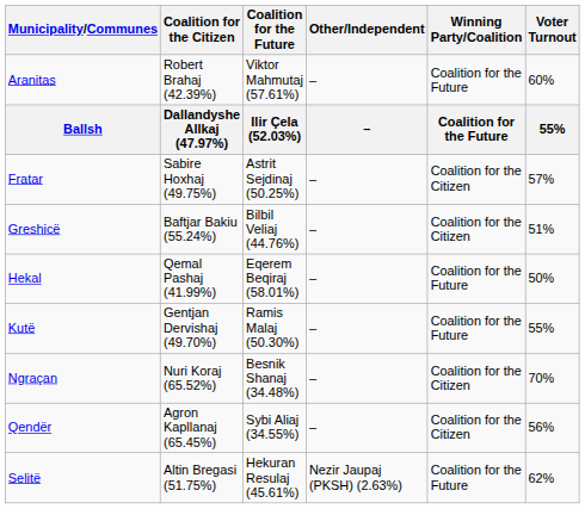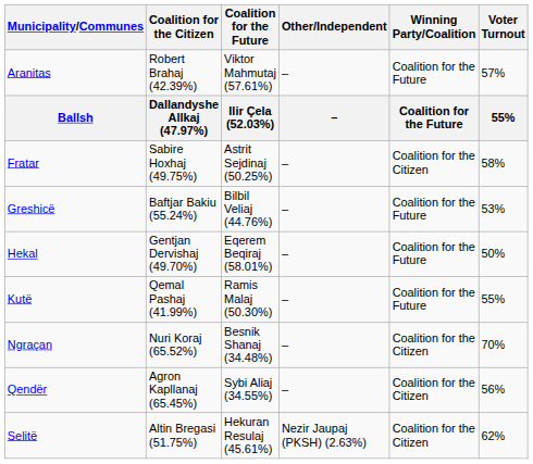 <table class="wikitable">
 <tr>
 <th><a href='#'>Municipality</a>/<a href='#'>Communes</a></th>
 <th>Coalition for the Citizen</th>
 <th>Coalition for the Future</th>
 <th>Other/Independent</th>
 <th>Winning Party/Coalition</th>
 <th>Voter Turnout</th>
 </tr>
 <tr>
 <td><a href='#'>Aranitas</a></td>
 <td>Robert Brahaj (42.39%)</td>
 <td>Viktor Mahmutaj (57.61%)</td>
 <td>–</td>
 <td>Coalition for the Future</td>
-<td>60%</td>
+<td>57%</td>
 </tr>
 <tr>
 <th><a href='#'>Ballsh</a></th>
 <th>Dallandyshe Allkaj (47.97%)</th>
 <th>Ilir Çela (52.03%)</th>
 <th>–</th>
 <th>Coalition for the Future</th>
 <th>55%</th>
 </tr>
 <tr>
 <td><a href='#'>Fratar</a></td>
 <td>Sabire Hoxhaj (49.75%)</td>
 <td>Astrit Sejdinaj (50.25%)</td>
 <td>–</td>
 <td>Coalition for the Citizen</td>
-<td>57%</td>
+<td>58%</td>
 </tr>
 <tr>
 <td><a href='#'>Greshicë</a></td>
 <td>Baftjar Bakiu (55.24%)</td>
 <td>Bilbil Veliaj (44.76%)</td>
 <td>–</td>
-<td>Coalition for the Citizen</td>
-<td>51%</td>
+<td>Coalition for the Future</td>
+<td>53%</td>
 </tr>
 <tr>
 <td><a href='#'>Hekal</a></td>
-<td>Qemal Pashaj (41.99%)</td>
+<td>Gentjan Dervishaj (49.70%)</td>
 <td>Eqerem Beqiraj (58.01%)</td>
 <td>–</td>
 <td>Coalition for the Future</td>
 <td>50%</td>
 </tr>
 <tr>
 <td><a href='#'>Kutë</a></td>
-<td>Gentjan Dervishaj (49.70%)</td>
+<td>Qemal Pashaj (41.99%)</td>
 <td>Ramis Malaj (50.30%)</td>
 <td>–</td>
 <td>Coalition for the Future</td>
 <td>55%</td>
 </tr>
 <tr>
 <td><a href='#'>Ngraçan</a></td>
 <td>Nuri Koraj (65.52%)</td>
 <td>Besnik Shanaj (34.48%)</td>
 <td>–</td>
 <td>Coalition for the Citizen</td>
 <td>70%</td>
 </tr>
 <tr>
 <td><a href='#'>Qendër</a></td>
 <td>Agron Kapllanaj (65.45%)</td>
 <td>Sybi Aliaj (34.55%)</td>
 <td>–</td>
 <td>Coalition for the Citizen</td>
 <td>56%</td>
 </tr>
 <tr>
 <td><a href='#'>Selitë</a></td>
 <td>Altin Bregasi (51.75%)</td>
 <td>Hekuran Resulaj (45.61%)</td>
 <td>Nezir Jaupaj (PKSH) (2.63%)</td>
-<td>Coalition for the Future</td>
+<td>Coalition for the Citizen</td>
 <td>62%</td>
 </tr>
 </table>
